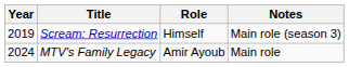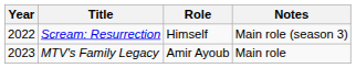 <table class="wikitable sortable">
 <tr>
 <th>Year</th>
 <th>Title</th>
 <th>Role</th>
 <th class="unsortable">Notes</th>
 </tr>
 <tr>
-<td>2019</td>
+<td>2022</td>
 <td><em><a href='#'>Scream: Resurrection</a></em></td>
 <td>Himself</td>
 <td>Main role (season 3)</td>
 </tr>
 <tr>
-<td>2024</td>
+<td>2023</td>
 <td><em>MTV's Family Legacy</em></td>
 <td>Amir Ayoub</td>
 <td>Main role</td>
 </tr>
 </table>
